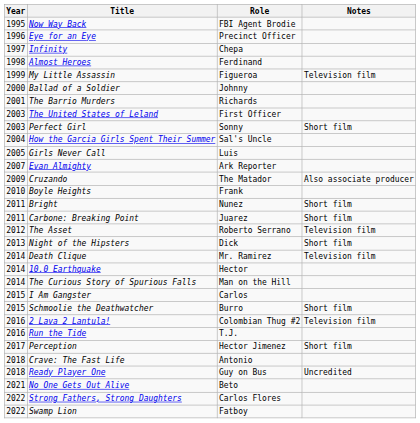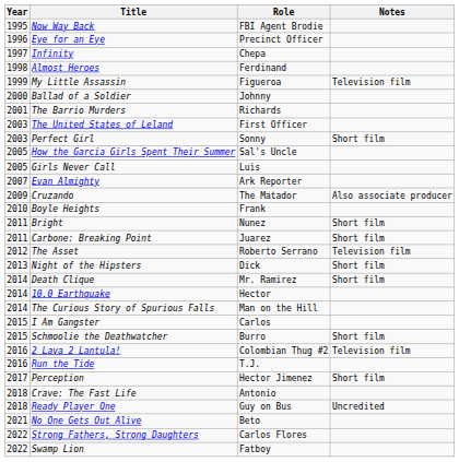 <table class="wikitable">
 <tr>
 <th>Year</th>
 <th>Title</th>
 <th>Role</th>
 <th>Notes</th>
 </tr>
 <tr>
 <td>1995</td>
 <td><em><a href='#'>Now Way Back</a></em></td>
 <td>FBI Agent Brodie</td>
 <td></td>
 </tr>
 <tr>
 <td>1996</td>
 <td><em><a href='#'>Eye for an Eye</a></em></td>
 <td>Precinct Officer</td>
 <td></td>
 </tr>
 <tr>
 <td>1997</td>
 <td><em><a href='#'>Infinity</a></em></td>
 <td>Chepa</td>
 <td></td>
 </tr>
 <tr>
 <td>1998</td>
 <td><em><a href='#'>Almost Heroes</a></em></td>
 <td>Ferdinand</td>
 <td></td>
 </tr>
 <tr>
 <td>1999</td>
 <td><em>My Little Assassin</em></td>
 <td>Figueroa</td>
 <td>Television film</td>
 </tr>
 <tr>
 <td>2000</td>
 <td><em>Ballad of a Soldier</em></td>
 <td>Johnny</td>
 <td></td>
 </tr>
 <tr>
 <td>2001</td>
 <td><em>The Barrio Murders</em></td>
 <td>Richards</td>
 <td></td>
 </tr>
 <tr>
 <td>2003</td>
 <td><em><a href='#'>The United States of Leland</a></em></td>
 <td>First Officer</td>
 <td></td>
 </tr>
 <tr>
 <td>2003</td>
 <td><em>Perfect Girl</em></td>
 <td>Sonny</td>
 <td>Short film</td>
 </tr>
 <tr>
-<td>2004</td>
+<td>2005</td>
 <td><em><a href='#'>How the Garcia Girls Spent Their Summer</a></em></td>
 <td>Sal's Uncle</td>
 <td></td>
 </tr>
 <tr>
 <td>2005</td>
 <td><em>Girls Never Call</em></td>
 <td>Luis</td>
 <td></td>
 </tr>
 <tr>
 <td>2007</td>
 <td><em><a href='#'>Evan Almighty</a></em></td>
 <td>Ark Reporter</td>
 <td></td>
 </tr>
 <tr>
 <td>2009</td>
 <td><em>Cruzando</em></td>
 <td>The Matador</td>
 <td>Also associate producer</td>
 </tr>
 <tr>
 <td>2010</td>
 <td><em>Boyle Heights</em></td>
 <td>Frank</td>
 <td></td>
 </tr>
 <tr>
 <td>2011</td>
 <td><em>Bright</em></td>
 <td>Nunez</td>
 <td>Short film</td>
 </tr>
 <tr>
 <td>2011</td>
 <td><em>Carbone: Breaking Point</em></td>
 <td>Juarez</td>
 <td>Short film</td>
 </tr>
 <tr>
 <td>2012</td>
 <td><em>The Asset</em></td>
 <td>Roberto Serrano</td>
 <td>Television film</td>
 </tr>
 <tr>
 <td>2013</td>
 <td><em>Night of the Hipsters</em></td>
 <td>Dick</td>
 <td>Short film</td>
 </tr>
 <tr>
 <td>2014</td>
 <td><em>Death Clique</em></td>
 <td>Mr. Ramirez</td>
-<td>Television film</td>
+<td>Short film</td>
 </tr>
 <tr>
 <td>2014</td>
 <td><em><a href='#'>10.0 Earthquake</a></em></td>
 <td>Hector</td>
 <td></td>
 </tr>
 <tr>
 <td>2014</td>
 <td><em>The Curious Story of Spurious Falls</em></td>
 <td>Man on the Hill</td>
 <td></td>
 </tr>
 <tr>
 <td>2015</td>
 <td><em>I Am Gangster</em></td>
 <td>Carlos</td>
 <td></td>
 </tr>
 <tr>
 <td>2015</td>
 <td><em>Schmoolie the Deathwatcher</em></td>
 <td>Burro</td>
 <td>Short film</td>
 </tr>
 <tr>
 <td>2016</td>
 <td><em><a href='#'>2 Lava 2 Lantula!</a></em></td>
 <td>Colombian Thug #2</td>
 <td>Television film</td>
 </tr>
 <tr>
 <td>2016</td>
 <td><em><a href='#'>Run the Tide</a></em></td>
 <td>T.J.</td>
 <td></td>
 </tr>
 <tr>
 <td>2017</td>
 <td><em>Perception</em></td>
 <td>Hector Jimenez</td>
 <td>Short film</td>
 </tr>
 <tr>
 <td>2018</td>
 <td><em>Crave: The Fast Life</em></td>
 <td>Antonio</td>
 <td></td>
 </tr>
 <tr>
 <td>2018</td>
 <td><em><a href='#'>Ready Player One</a></em></td>
 <td>Guy on Bus</td>
 <td>Uncredited</td>
 </tr>
 <tr>
 <td>2021</td>
 <td><em><a href='#'>No One Gets Out Alive</a></em></td>
 <td>Beto</td>
 <td></td>
 </tr>
 <tr>
 <td>2022</td>
 <td><em><a href='#'>Strong Fathers, Strong Daughters</a></em></td>
 <td>Carlos Flores</td>
 <td></td>
 </tr>
 <tr>
 <td>2022</td>
 <td><em>Swamp Lion</em></td>
 <td>Fatboy</td>
 <td></td>
 </tr>
 </table>
